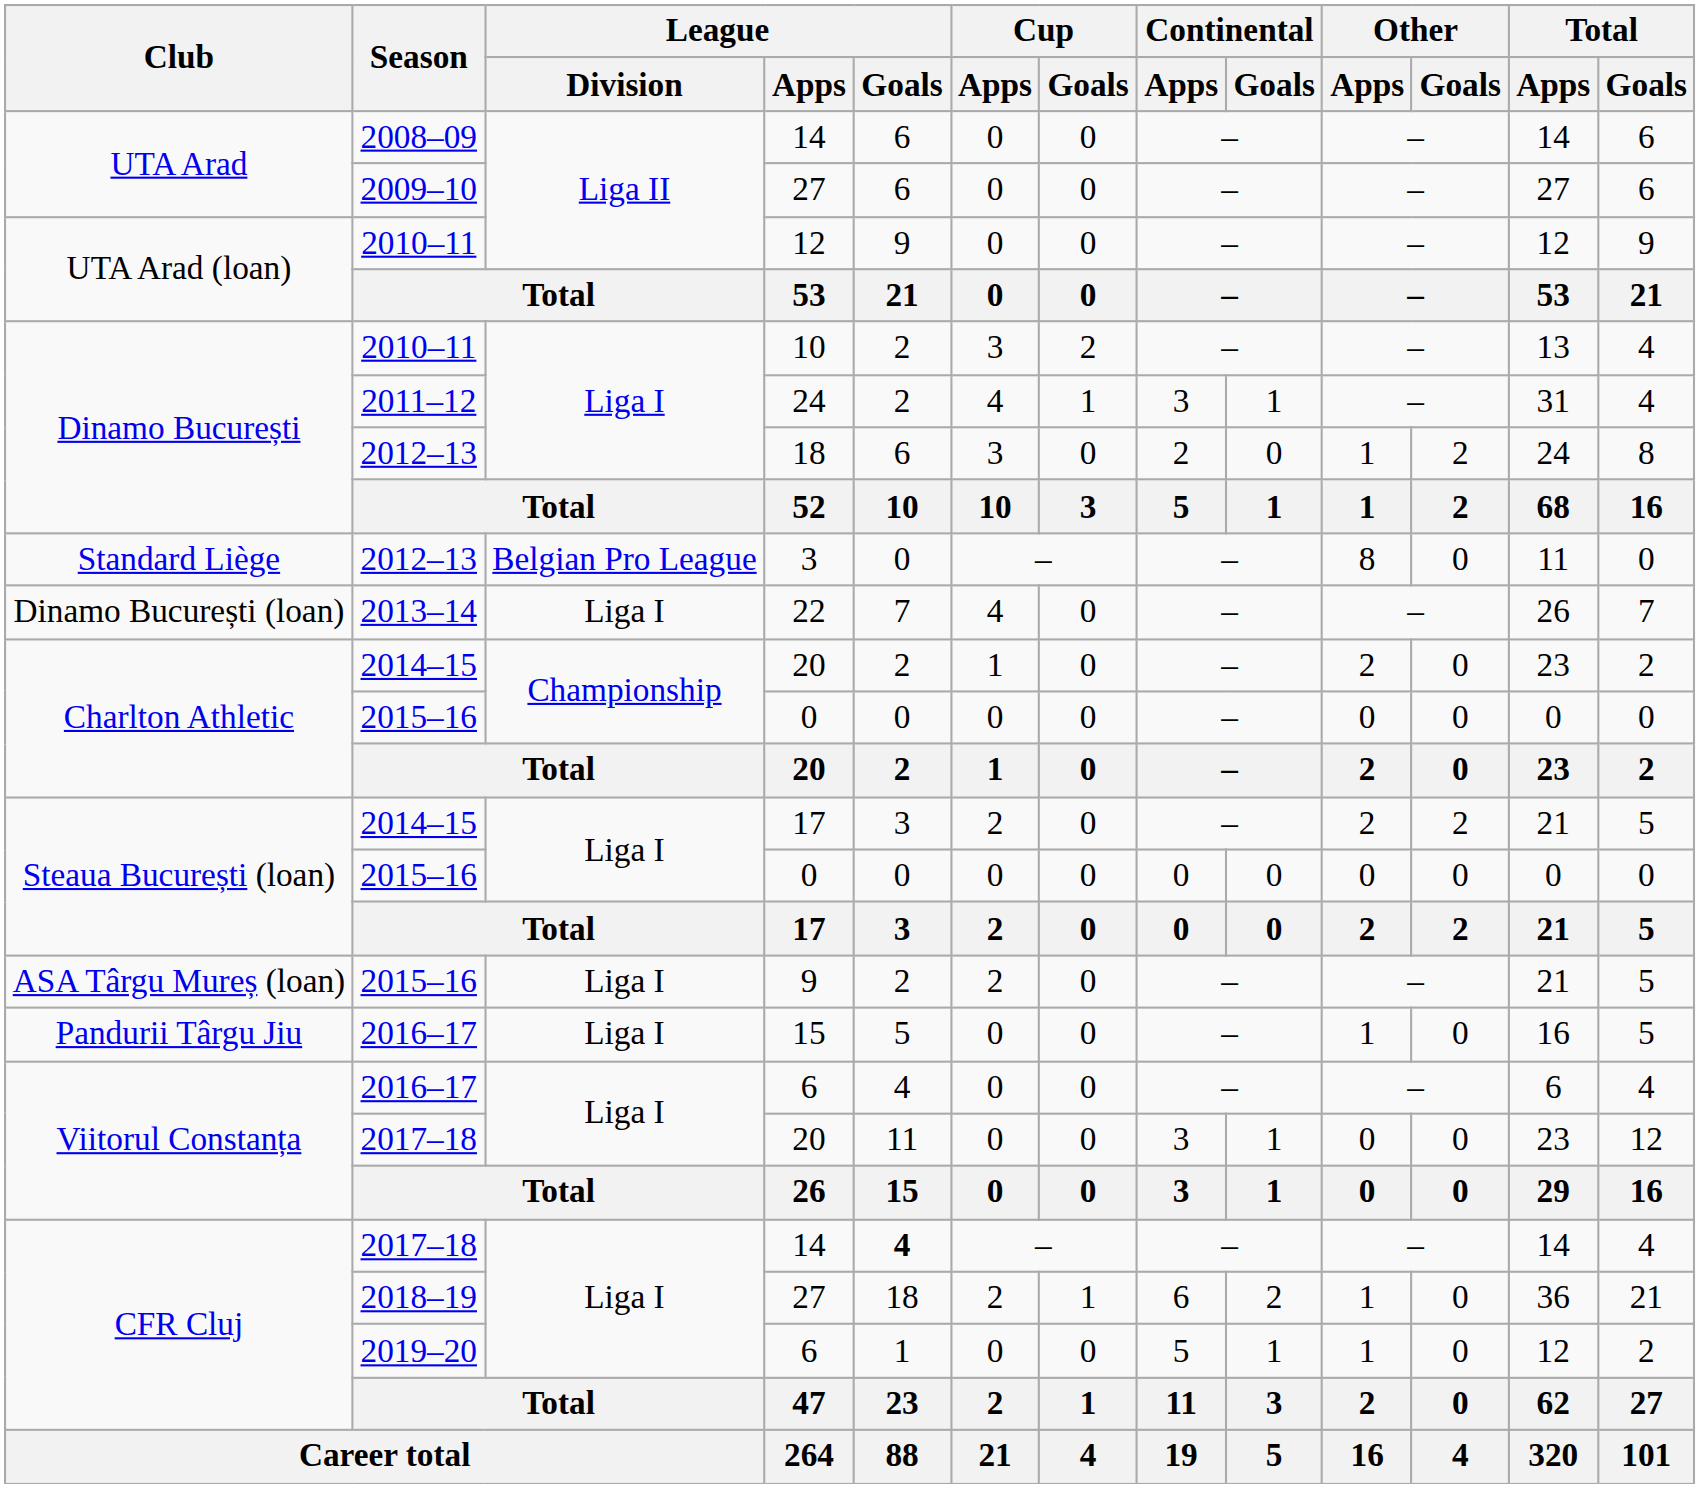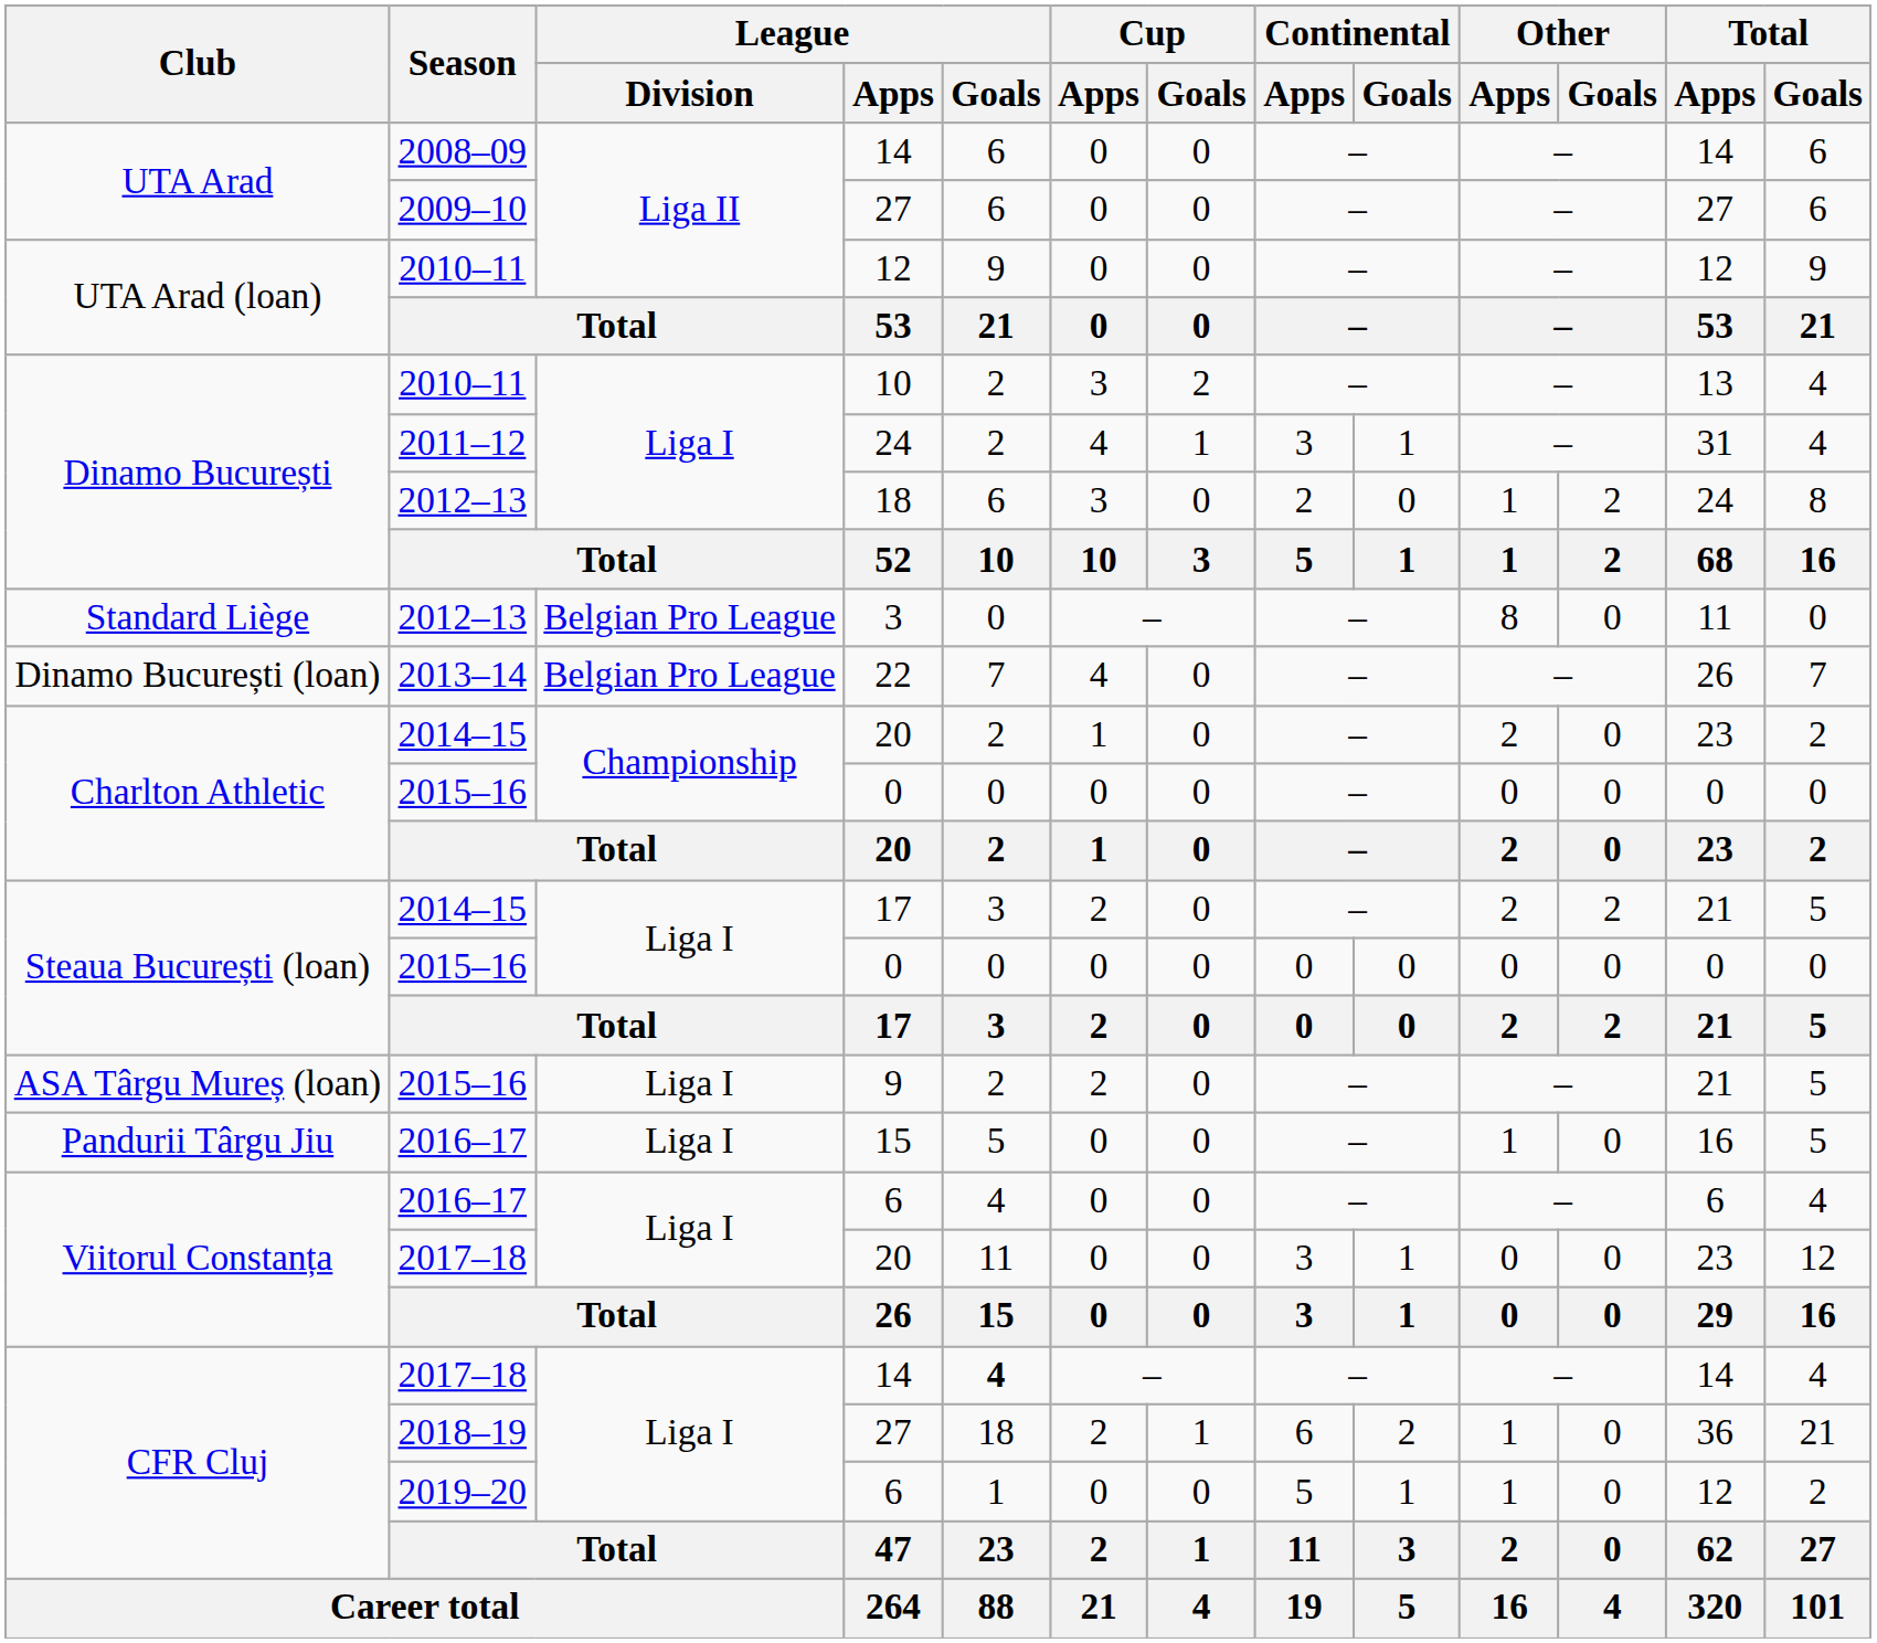 <table class="wikitable" style="text-align:center">
 <tr>
 <th rowspan=2>Club</th>
 <th rowspan=2>Season</th>
 <th colspan=3>League</th>
 <th colspan=2>Cup</th>
 <th colspan=2>Continental</th>
 <th colspan=2>Other</th>
 <th colspan=2>Total</th>
 </tr>
 <tr>
 <th>Division</th>
 <th>Apps</th>
 <th>Goals</th>
 <th>Apps</th>
 <th>Goals</th>
 <th>Apps</th>
 <th>Goals</th>
 <th>Apps</th>
 <th>Goals</th>
 <th>Apps</th>
 <th>Goals</th>
 </tr>
 <tr>
 <td rowspan="2"><a href='#'>UTA Arad</a></td>
 <td><a href='#'>2008–09</a></td>
 <td rowspan=3><a href='#'>Liga II</a></td>
 <td>14</td>
 <td>6</td>
 <td>0</td>
 <td>0</td>
 <td colspan="2">–</td>
 <td colspan="2">–</td>
 <td>14</td>
 <td>6</td>
 </tr>
 <tr>
 <td><a href='#'>2009–10</a></td>
 <td>27</td>
 <td>6</td>
 <td>0</td>
 <td>0</td>
 <td colspan="2">–</td>
 <td colspan="2">–</td>
 <td>27</td>
 <td>6</td>
 </tr>
 <tr>
 <td rowspan="2">UTA Arad (loan)</td>
 <td><a href='#'>2010–11</a></td>
 <td>12</td>
 <td>9</td>
 <td>0</td>
 <td>0</td>
 <td colspan="2">–</td>
 <td colspan="2">–</td>
 <td>12</td>
 <td>9</td>
 </tr>
 <tr>
 <th colspan=2>Total</th>
 <th>53</th>
 <th>21</th>
 <th>0</th>
 <th>0</th>
 <th colspan="2">–</th>
 <th colspan="2">–</th>
 <th>53</th>
 <th>21</th>
 </tr>
 <tr>
 <td rowspan="4"><a href='#'>Dinamo București</a></td>
 <td><a href='#'>2010–11</a></td>
 <td rowspan=3><a href='#'>Liga I</a></td>
 <td>10</td>
 <td>2</td>
 <td>3</td>
 <td>2</td>
 <td colspan="2">–</td>
 <td colspan="2">–</td>
 <td>13</td>
 <td>4</td>
 </tr>
 <tr>
 <td><a href='#'>2011–12</a></td>
 <td>24</td>
 <td>2</td>
 <td>4</td>
 <td>1</td>
 <td>3</td>
 <td>1</td>
 <td colspan="2">–</td>
 <td>31</td>
 <td>4</td>
 </tr>
 <tr>
 <td><a href='#'>2012–13</a></td>
 <td>18</td>
 <td>6</td>
 <td>3</td>
 <td>0</td>
 <td>2</td>
 <td>0</td>
 <td>1</td>
 <td>2</td>
 <td>24</td>
 <td>8</td>
 </tr>
 <tr>
 <th colspan=2>Total</th>
 <th>52</th>
 <th>10</th>
 <th>10</th>
 <th>3</th>
 <th>5</th>
 <th>1</th>
 <th>1</th>
 <th>2</th>
 <th>68</th>
 <th>16</th>
 </tr>
 <tr>
 <td rowspan="1"><a href='#'>Standard Liège</a></td>
 <td><a href='#'>2012–13</a></td>
 <td rowspan=1><a href='#'>Belgian Pro League</a></td>
 <td>3</td>
 <td>0</td>
 <td colspan="2">–</td>
 <td colspan="2">–</td>
 <td>8</td>
 <td>0</td>
 <td>11</td>
 <td>0</td>
 </tr>
 <tr>
 <td rowspan="1">Dinamo București (loan)</td>
 <td><a href='#'>2013–14</a></td>
-<td rowspan=1>Liga I</td>
+<td rowspan=1><a href='#'>Belgian Pro League</a></td>
 <td>22</td>
 <td>7</td>
 <td>4</td>
 <td>0</td>
 <td colspan="2">–</td>
 <td colspan="2">–</td>
 <td>26</td>
 <td>7</td>
 </tr>
 <tr>
 <td rowspan="3"><a href='#'>Charlton Athletic</a></td>
 <td><a href='#'>2014–15</a></td>
 <td rowspan=2><a href='#'>Championship</a></td>
 <td>20</td>
 <td>2</td>
 <td>1</td>
 <td>0</td>
 <td colspan="2">–</td>
 <td>2</td>
 <td>0</td>
 <td>23</td>
 <td>2</td>
 </tr>
 <tr>
 <td><a href='#'>2015–16</a></td>
 <td>0</td>
 <td>0</td>
 <td>0</td>
 <td>0</td>
 <td colspan="2">–</td>
 <td>0</td>
 <td>0</td>
 <td>0</td>
 <td>0</td>
 </tr>
 <tr>
 <th colspan=2>Total</th>
 <th>20</th>
 <th>2</th>
 <th>1</th>
 <th>0</th>
 <th colspan="2">–</th>
 <th>2</th>
 <th>0</th>
 <th>23</th>
 <th>2</th>
 </tr>
 <tr>
 <td rowspan="3"><a href='#'>Steaua București</a> (loan)</td>
 <td><a href='#'>2014–15</a></td>
 <td rowspan=2>Liga I</td>
 <td>17</td>
 <td>3</td>
 <td>2</td>
 <td>0</td>
 <td colspan="2">–</td>
 <td>2</td>
 <td>2</td>
 <td>21</td>
 <td>5</td>
 </tr>
 <tr>
 <td><a href='#'>2015–16</a></td>
 <td>0</td>
 <td>0</td>
 <td>0</td>
 <td>0</td>
 <td>0</td>
 <td>0</td>
 <td>0</td>
 <td>0</td>
 <td>0</td>
 <td>0</td>
 </tr>
 <tr>
 <th colspan=2>Total</th>
 <th>17</th>
 <th>3</th>
 <th>2</th>
 <th>0</th>
 <th>0</th>
 <th>0</th>
 <th>2</th>
 <th>2</th>
 <th>21</th>
 <th>5</th>
 </tr>
 <tr>
 <td rowspan="1"><a href='#'>ASA Târgu Mureș</a> (loan)</td>
 <td><a href='#'>2015–16</a></td>
 <td rowspan=1>Liga I</td>
 <td>9</td>
 <td>2</td>
 <td>2</td>
 <td>0</td>
 <td colspan="2">–</td>
 <td colspan="2">–</td>
 <td>21</td>
 <td>5</td>
 </tr>
 <tr>
 <td rowspan="1"><a href='#'>Pandurii Târgu Jiu</a></td>
 <td><a href='#'>2016–17</a></td>
 <td rowspan=1>Liga I</td>
 <td>15</td>
 <td>5</td>
 <td>0</td>
 <td>0</td>
 <td colspan="2">–</td>
 <td>1</td>
 <td>0</td>
 <td>16</td>
 <td>5</td>
 </tr>
 <tr>
 <td rowspan="3"><a href='#'>Viitorul Constanța</a></td>
 <td><a href='#'>2016–17</a></td>
 <td rowspan=2>Liga I</td>
 <td>6</td>
 <td>4</td>
 <td>0</td>
 <td>0</td>
 <td colspan="2">–</td>
 <td colspan="2">–</td>
 <td>6</td>
 <td>4</td>
 </tr>
 <tr>
 <td><a href='#'>2017–18</a></td>
 <td>20</td>
 <td>11</td>
 <td>0</td>
 <td>0</td>
 <td>3</td>
 <td>1</td>
 <td>0</td>
 <td>0</td>
 <td>23</td>
 <td>12</td>
 </tr>
 <tr>
 <th colspan=2>Total</th>
 <th>26</th>
 <th>15</th>
 <th>0</th>
 <th>0</th>
 <th>3</th>
 <th>1</th>
 <th>0</th>
 <th>0</th>
 <th>29</th>
 <th>16</th>
 </tr>
 <tr>
 <td rowspan="4"><a href='#'>CFR Cluj</a></td>
 <td><a href='#'>2017–18</a></td>
 <td rowspan=3>Liga I</td>
 <td>14</td>
 <td><strong>4</strong></td>
 <td colspan="2">–</td>
 <td colspan="2">–</td>
 <td colspan="2">–</td>
 <td>14</td>
 <td>4</td>
 </tr>
 <tr>
 <td><a href='#'>2018–19</a></td>
 <td>27</td>
 <td>18</td>
 <td>2</td>
 <td>1</td>
 <td>6</td>
 <td>2</td>
 <td>1</td>
 <td>0</td>
 <td>36</td>
 <td>21</td>
 </tr>
 <tr>
 <td><a href='#'>2019–20</a></td>
 <td>6</td>
 <td>1</td>
 <td>0</td>
 <td>0</td>
 <td>5</td>
 <td>1</td>
 <td>1</td>
 <td>0</td>
 <td>12</td>
 <td>2</td>
 </tr>
 <tr>
 <th colspan=2>Total</th>
 <th>47</th>
 <th>23</th>
 <th>2</th>
 <th>1</th>
 <th>11</th>
 <th>3</th>
 <th>2</th>
 <th>0</th>
 <th>62</th>
 <th>27</th>
 </tr>
 <tr>
 <th colspan=3>Career total</th>
 <th>264</th>
 <th>88</th>
 <th>21</th>
 <th>4</th>
 <th>19</th>
 <th>5</th>
 <th>16</th>
 <th>4</th>
 <th>320</th>
 <th>101</th>
 </tr>
 </table>
